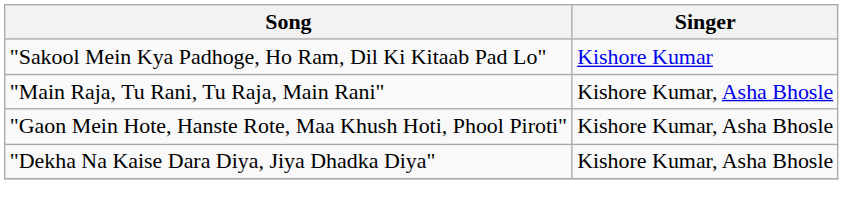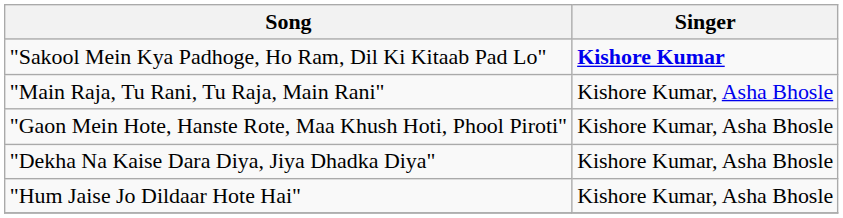 <table class="wikitable">
 <tr>
 <th>Song</th>
 <th>Singer</th>
 </tr>
 <tr>
 <td>"Sakool Mein Kya Padhoge, Ho Ram, Dil Ki Kitaab Pad Lo"</td>
-<td><a href='#'>Kishore Kumar</a></td>
+<td><strong><a href='#'>Kishore Kumar</a></strong></td>
 </tr>
 <tr>
 <td>"Main Raja, Tu Rani, Tu Raja, Main Rani"</td>
 <td>Kishore Kumar, <a href='#'>Asha Bhosle</a></td>
 </tr>
 <tr>
 <td>"Gaon Mein Hote, Hanste Rote, Maa Khush Hoti, Phool Piroti"</td>
 <td>Kishore Kumar, Asha Bhosle</td>
 </tr>
 <tr>
 <td>"Dekha Na Kaise Dara Diya, Jiya Dhadka Diya"</td>
 <td>Kishore Kumar, Asha Bhosle</td>
 </tr>
 <tr>
+<td>"Hum Jaise Jo Dildaar Hote Hai"</td>
+<td>Kishore Kumar, Asha Bhosle</td>
+</tr>
+<tr>
 </tr>
 </table>
